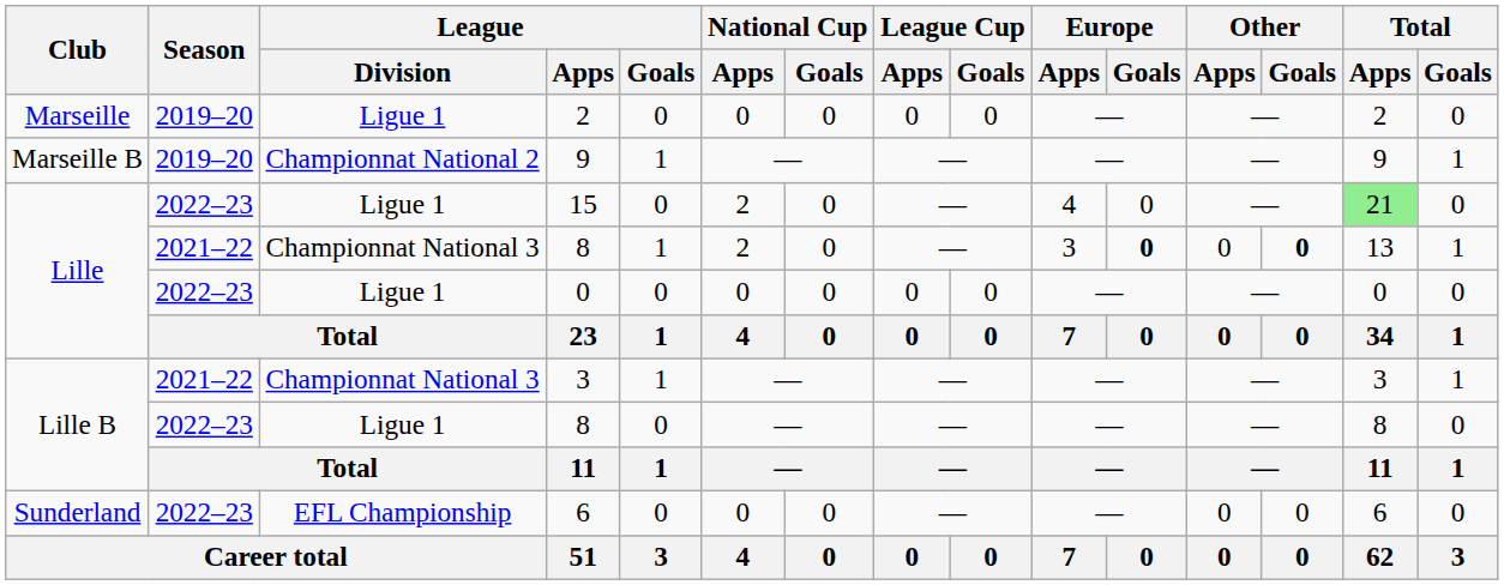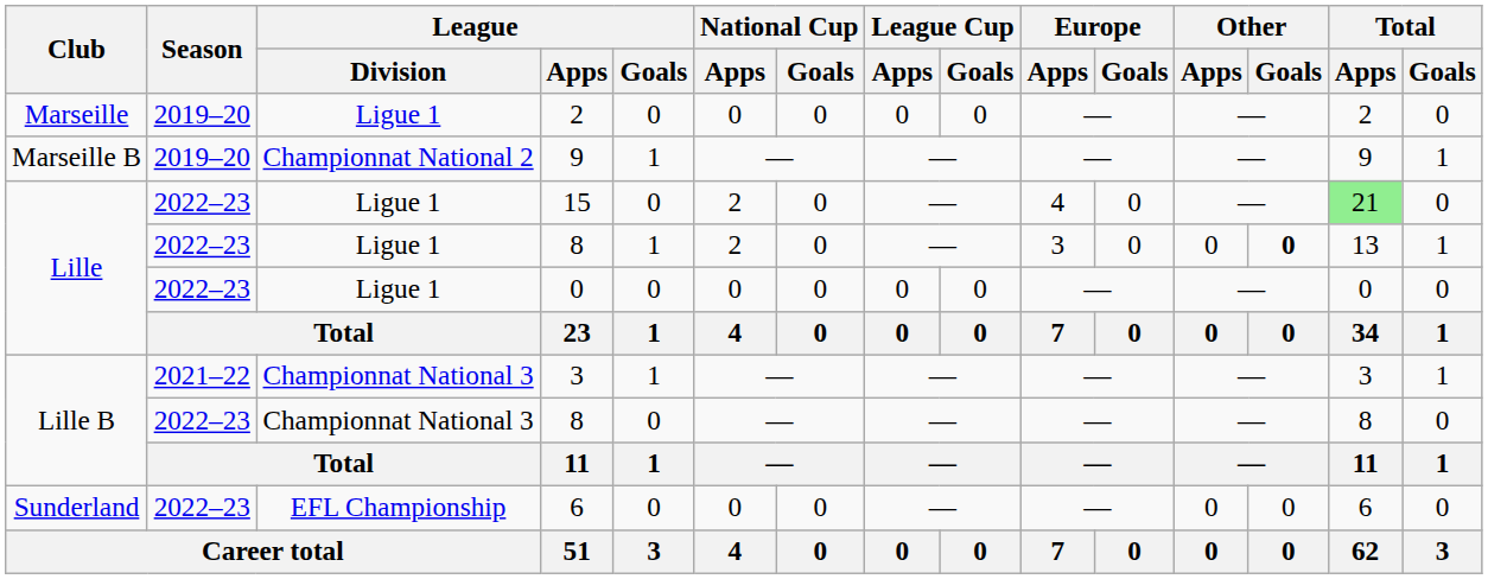 <table class="wikitable" style="text-align:center">
 <tr>
 <th rowspan="2">Club</th>
 <th rowspan="2">Season</th>
 <th colspan="3">League</th>
 <th colspan="2">National Cup</th>
 <th colspan="2">League Cup</th>
 <th colspan="2">Europe</th>
 <th colspan="2">Other</th>
 <th colspan="2">Total</th>
 </tr>
 <tr>
 <th>Division</th>
 <th>Apps</th>
 <th>Goals</th>
 <th>Apps</th>
 <th>Goals</th>
 <th>Apps</th>
 <th>Goals</th>
 <th>Apps</th>
 <th>Goals</th>
 <th>Apps</th>
 <th>Goals</th>
 <th>Apps</th>
 <th>Goals</th>
 </tr>
 <tr>
 <td><a href='#'>Marseille</a></td>
 <td><a href='#'>2019–20</a></td>
 <td><a href='#'>Ligue 1</a></td>
 <td>2</td>
 <td>0</td>
 <td>0</td>
 <td>0</td>
 <td>0</td>
 <td>0</td>
 <td colspan="2">—</td>
 <td colspan="2">—</td>
 <td>2</td>
 <td>0</td>
 </tr>
 <tr>
 <td>Marseille B</td>
 <td><a href='#'>2019–20</a></td>
 <td><a href='#'>Championnat National 2</a></td>
 <td>9</td>
 <td>1</td>
 <td colspan="2">—</td>
 <td colspan="2">—</td>
 <td colspan="2">—</td>
 <td colspan="2">—</td>
 <td>9</td>
 <td>1</td>
 </tr>
 <tr>
 <td rowspan="4"><a href='#'>Lille</a></td>
 <td><a href='#'>2022–23</a></td>
 <td>Ligue 1</td>
 <td>15</td>
 <td>0</td>
 <td>2</td>
 <td>0</td>
 <td colspan="2">—</td>
 <td>4</td>
 <td>0</td>
 <td colspan="2">—</td>
 <td style="background: lightgreen;">21</td>
 <td>0</td>
 </tr>
 <tr>
-<td><a href='#'>2021–22</a></td>
-<td>Championnat National 3</td>
+<td><a href='#'>2022–23</a></td>
+<td>Ligue 1</td>
 <td>8</td>
 <td>1</td>
 <td>2</td>
 <td>0</td>
 <td colspan="2">—</td>
 <td>3</td>
-<td><strong>0</strong></td>
+<td>0</td>
 <td>0</td>
 <td><strong>0</strong></td>
 <td>13</td>
 <td>1</td>
 </tr>
 <tr>
 <td><a href='#'>2022–23</a></td>
 <td>Ligue 1</td>
 <td>0</td>
 <td>0</td>
 <td>0</td>
 <td>0</td>
 <td>0</td>
 <td>0</td>
 <td colspan="2">—</td>
 <td colspan="2">—</td>
 <td>0</td>
 <td>0</td>
 </tr>
 <tr>
 <th colspan="2">Total</th>
 <th>23</th>
 <th>1</th>
 <th>4</th>
 <th>0</th>
 <th>0</th>
 <th>0</th>
 <th>7</th>
 <th>0</th>
 <th>0</th>
 <th>0</th>
 <th>34</th>
 <th>1</th>
 </tr>
 <tr>
 <td rowspan="3">Lille B</td>
 <td><a href='#'>2021–22</a></td>
 <td><a href='#'>Championnat National 3</a></td>
 <td>3</td>
 <td>1</td>
 <td colspan="2">—</td>
 <td colspan="2">—</td>
 <td colspan="2">—</td>
 <td colspan="2">—</td>
 <td>3</td>
 <td>1</td>
 </tr>
 <tr>
 <td><a href='#'>2022–23</a></td>
-<td>Ligue 1</td>
+<td>Championnat National 3</td>
 <td>8</td>
 <td>0</td>
 <td colspan="2">—</td>
 <td colspan="2">—</td>
 <td colspan="2">—</td>
 <td colspan="2">—</td>
 <td>8</td>
 <td>0</td>
 </tr>
 <tr>
 <th colspan="2">Total</th>
 <th>11</th>
 <th>1</th>
 <th colspan="2">—</th>
 <th colspan="2">—</th>
 <th colspan="2">—</th>
 <th colspan="2">—</th>
 <th>11</th>
 <th>1</th>
 </tr>
 <tr>
 <td><a href='#'>Sunderland</a></td>
 <td><a href='#'>2022–23</a></td>
 <td><a href='#'>EFL Championship</a></td>
 <td>6</td>
 <td>0</td>
 <td>0</td>
 <td>0</td>
 <td colspan="2">—</td>
 <td colspan="2">—</td>
 <td>0</td>
 <td>0</td>
 <td>6</td>
 <td>0</td>
 </tr>
 <tr>
 <th colspan="3">Career total</th>
 <th>51</th>
 <th>3</th>
 <th>4</th>
 <th>0</th>
 <th>0</th>
 <th>0</th>
 <th>7</th>
 <th>0</th>
 <th>0</th>
 <th>0</th>
 <th>62</th>
 <th>3</th>
 </tr>
 </table>
